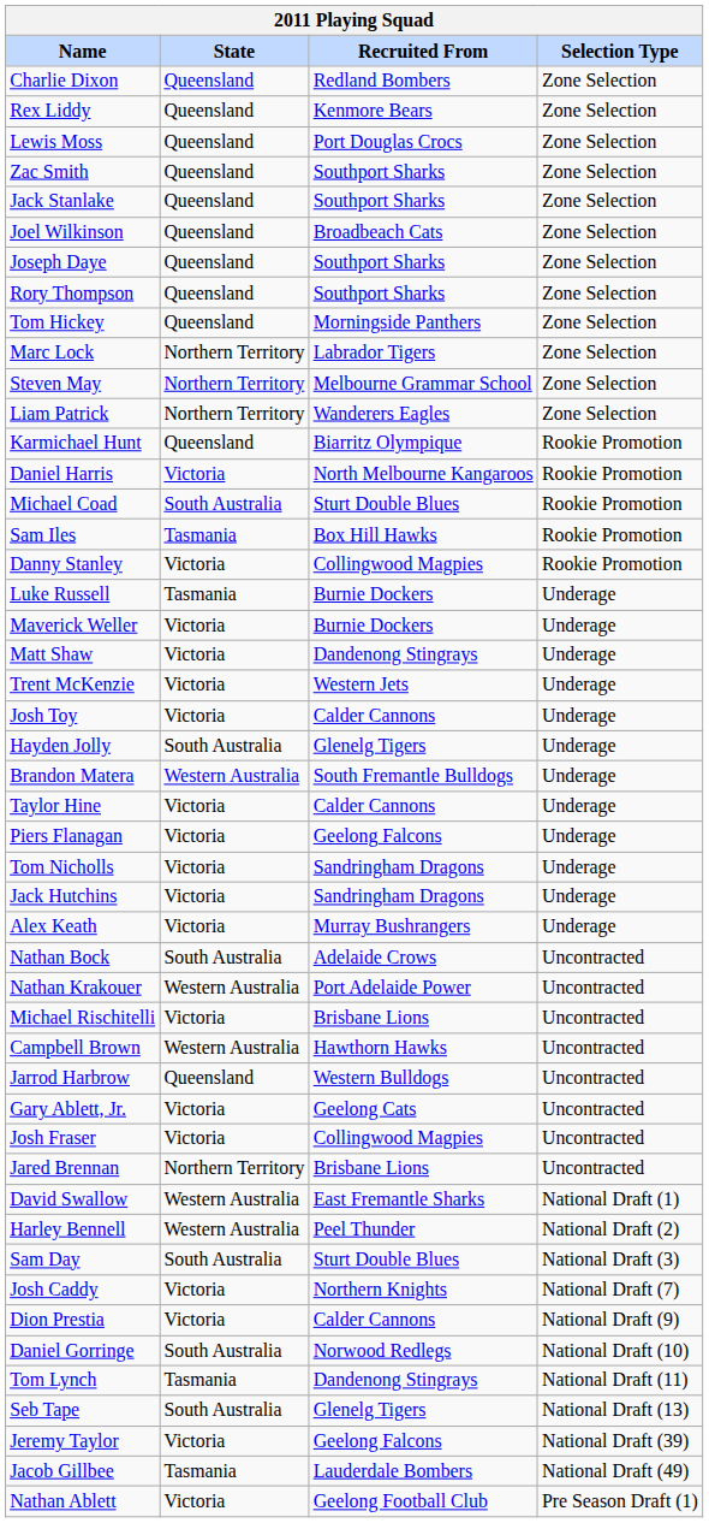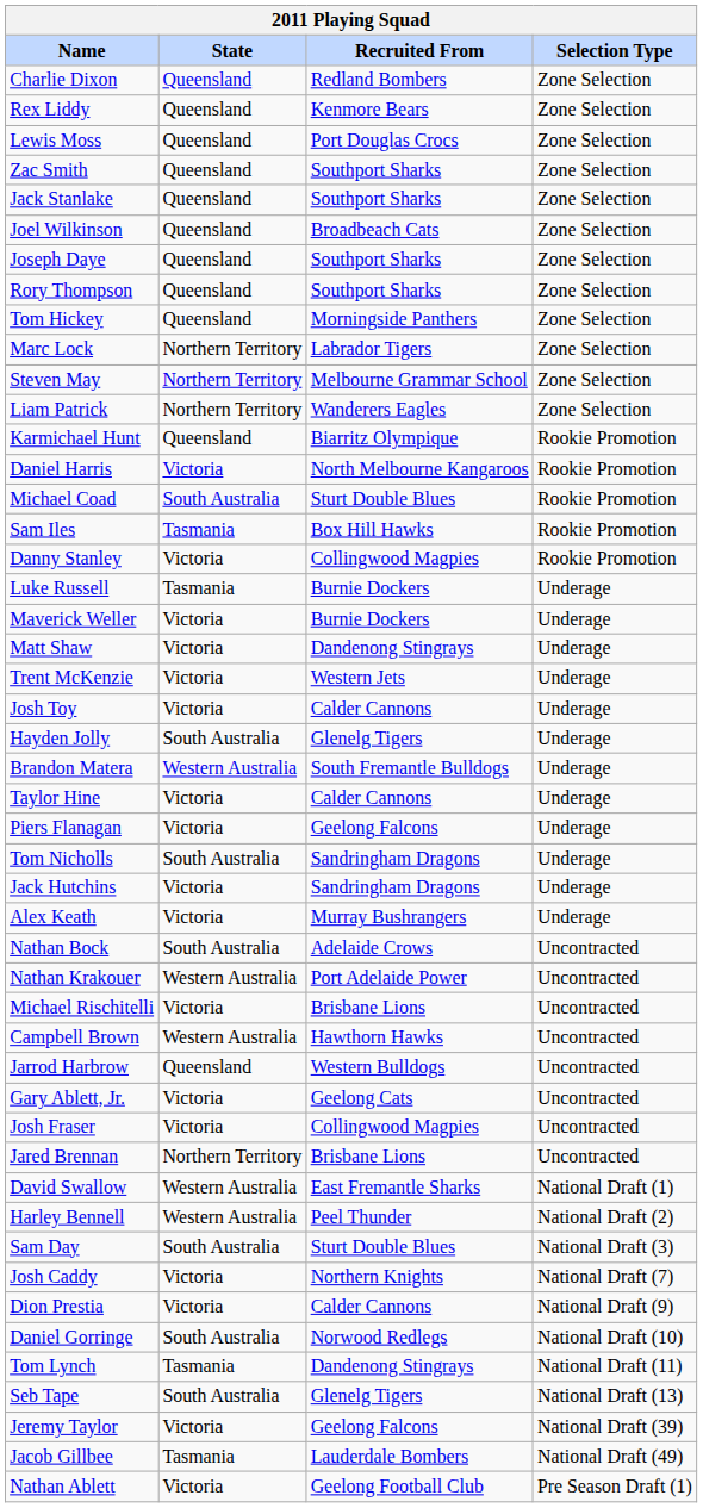 <table class="wikitable collapsible collapsed">
 <tr>
 <th colspan="4">2011 Playing Squad</th>
 </tr>
 <tr style="background:#c1d8ff; text-align:center;">
 <td><strong>Name</strong></td>
 <td><strong>State</strong></td>
 <td><strong>Recruited From</strong></td>
 <td><strong>Selection Type</strong></td>
 </tr>
 <tr>
 <td><a href='#'>Charlie Dixon</a></td>
 <td><a href='#'>Queensland</a></td>
 <td><a href='#'>Redland Bombers</a></td>
 <td>Zone Selection</td>
 </tr>
 <tr>
 <td><a href='#'>Rex Liddy</a></td>
 <td>Queensland</td>
 <td><a href='#'>Kenmore Bears</a></td>
 <td>Zone Selection</td>
 </tr>
 <tr>
 <td><a href='#'>Lewis Moss</a></td>
 <td>Queensland</td>
 <td><a href='#'>Port Douglas Crocs</a></td>
 <td>Zone Selection</td>
 </tr>
 <tr>
 <td><a href='#'>Zac Smith</a></td>
 <td>Queensland</td>
 <td><a href='#'>Southport Sharks</a></td>
 <td>Zone Selection</td>
 </tr>
 <tr>
 <td><a href='#'>Jack Stanlake</a></td>
 <td>Queensland</td>
 <td><a href='#'>Southport Sharks</a></td>
 <td>Zone Selection</td>
 </tr>
 <tr>
 <td><a href='#'>Joel Wilkinson</a></td>
 <td>Queensland</td>
 <td><a href='#'>Broadbeach Cats</a></td>
 <td>Zone Selection</td>
 </tr>
 <tr>
 <td><a href='#'>Joseph Daye</a></td>
 <td>Queensland</td>
 <td><a href='#'>Southport Sharks</a></td>
 <td>Zone Selection</td>
 </tr>
 <tr>
 <td><a href='#'>Rory Thompson</a></td>
 <td>Queensland</td>
 <td><a href='#'>Southport Sharks</a></td>
 <td>Zone Selection</td>
 </tr>
 <tr>
 <td><a href='#'>Tom Hickey</a></td>
 <td>Queensland</td>
 <td><a href='#'>Morningside Panthers</a></td>
 <td>Zone Selection</td>
 </tr>
 <tr>
 <td><a href='#'>Marc Lock</a></td>
 <td>Northern Territory</td>
 <td><a href='#'>Labrador Tigers</a></td>
 <td>Zone Selection</td>
 </tr>
 <tr>
 <td><a href='#'>Steven May</a></td>
 <td><a href='#'>Northern Territory</a></td>
 <td><a href='#'>Melbourne Grammar School</a></td>
 <td>Zone Selection</td>
 </tr>
 <tr>
 <td><a href='#'>Liam Patrick</a></td>
 <td>Northern Territory</td>
 <td><a href='#'>Wanderers Eagles</a></td>
 <td>Zone Selection</td>
 </tr>
 <tr>
 <td><a href='#'>Karmichael Hunt</a></td>
 <td>Queensland</td>
 <td><a href='#'>Biarritz Olympique</a></td>
 <td>Rookie Promotion</td>
 </tr>
 <tr>
 <td><a href='#'>Daniel Harris</a></td>
 <td><a href='#'>Victoria</a></td>
 <td><a href='#'>North Melbourne Kangaroos</a></td>
 <td>Rookie Promotion</td>
 </tr>
 <tr>
 <td><a href='#'>Michael Coad</a></td>
 <td><a href='#'>South Australia</a></td>
 <td><a href='#'>Sturt Double Blues</a></td>
 <td>Rookie Promotion</td>
 </tr>
 <tr>
 <td><a href='#'>Sam Iles</a></td>
 <td><a href='#'>Tasmania</a></td>
 <td><a href='#'>Box Hill Hawks</a></td>
 <td>Rookie Promotion</td>
 </tr>
 <tr>
 <td><a href='#'>Danny Stanley</a></td>
 <td>Victoria</td>
 <td><a href='#'>Collingwood Magpies</a></td>
 <td>Rookie Promotion</td>
 </tr>
 <tr>
 <td><a href='#'>Luke Russell</a></td>
 <td>Tasmania</td>
 <td><a href='#'>Burnie Dockers</a></td>
 <td>Underage</td>
 </tr>
 <tr>
 <td><a href='#'>Maverick Weller</a></td>
 <td>Victoria</td>
 <td><a href='#'>Burnie Dockers</a></td>
 <td>Underage</td>
 </tr>
 <tr>
 <td><a href='#'>Matt Shaw</a></td>
 <td>Victoria</td>
 <td><a href='#'>Dandenong Stingrays</a></td>
 <td>Underage</td>
 </tr>
 <tr>
 <td><a href='#'>Trent McKenzie</a></td>
 <td>Victoria</td>
 <td><a href='#'>Western Jets</a></td>
 <td>Underage</td>
 </tr>
 <tr>
 <td><a href='#'>Josh Toy</a></td>
 <td>Victoria</td>
 <td><a href='#'>Calder Cannons</a></td>
 <td>Underage</td>
 </tr>
 <tr>
 <td><a href='#'>Hayden Jolly</a></td>
 <td>South Australia</td>
 <td><a href='#'>Glenelg Tigers</a></td>
 <td>Underage</td>
 </tr>
 <tr>
 <td><a href='#'>Brandon Matera</a></td>
 <td><a href='#'>Western Australia</a></td>
 <td><a href='#'>South Fremantle Bulldogs</a></td>
 <td>Underage</td>
 </tr>
 <tr>
 <td><a href='#'>Taylor Hine</a></td>
 <td>Victoria</td>
 <td><a href='#'>Calder Cannons</a></td>
 <td>Underage</td>
 </tr>
 <tr>
 <td><a href='#'>Piers Flanagan</a></td>
 <td>Victoria</td>
 <td><a href='#'>Geelong Falcons</a></td>
 <td>Underage</td>
 </tr>
 <tr>
 <td><a href='#'>Tom Nicholls</a></td>
-<td>Victoria</td>
+<td>South Australia</td>
 <td><a href='#'>Sandringham Dragons</a></td>
 <td>Underage</td>
 </tr>
 <tr>
 <td><a href='#'>Jack Hutchins</a></td>
 <td>Victoria</td>
 <td><a href='#'>Sandringham Dragons</a></td>
 <td>Underage</td>
 </tr>
 <tr>
 <td><a href='#'>Alex Keath</a></td>
 <td>Victoria</td>
 <td><a href='#'>Murray Bushrangers</a></td>
 <td>Underage</td>
 </tr>
 <tr>
 <td><a href='#'>Nathan Bock</a></td>
 <td>South Australia</td>
 <td><a href='#'>Adelaide Crows</a></td>
 <td>Uncontracted</td>
 </tr>
 <tr>
 <td><a href='#'>Nathan Krakouer</a></td>
 <td>Western Australia</td>
 <td><a href='#'>Port Adelaide Power</a></td>
 <td>Uncontracted</td>
 </tr>
 <tr>
 <td><a href='#'>Michael Rischitelli</a></td>
 <td>Victoria</td>
 <td><a href='#'>Brisbane Lions</a></td>
 <td>Uncontracted</td>
 </tr>
 <tr>
 <td><a href='#'>Campbell Brown</a></td>
 <td>Western Australia</td>
 <td><a href='#'>Hawthorn Hawks</a></td>
 <td>Uncontracted</td>
 </tr>
 <tr>
 <td><a href='#'>Jarrod Harbrow</a></td>
 <td>Queensland</td>
 <td><a href='#'>Western Bulldogs</a></td>
 <td>Uncontracted</td>
 </tr>
 <tr>
 <td><a href='#'>Gary Ablett, Jr.</a></td>
 <td>Victoria</td>
 <td><a href='#'>Geelong Cats</a></td>
 <td>Uncontracted</td>
 </tr>
 <tr>
 <td><a href='#'>Josh Fraser</a></td>
 <td>Victoria</td>
 <td><a href='#'>Collingwood Magpies</a></td>
 <td>Uncontracted</td>
 </tr>
 <tr>
 <td><a href='#'>Jared Brennan</a></td>
 <td>Northern Territory</td>
 <td><a href='#'>Brisbane Lions</a></td>
 <td>Uncontracted</td>
 </tr>
 <tr>
 <td><a href='#'>David Swallow</a></td>
 <td>Western Australia</td>
 <td><a href='#'>East Fremantle Sharks</a></td>
 <td>National Draft (1)</td>
 </tr>
 <tr>
 <td><a href='#'>Harley Bennell</a></td>
 <td>Western Australia</td>
 <td><a href='#'>Peel Thunder</a></td>
 <td>National Draft (2)</td>
 </tr>
 <tr>
 <td><a href='#'>Sam Day</a></td>
 <td>South Australia</td>
 <td><a href='#'>Sturt Double Blues</a></td>
 <td>National Draft (3)</td>
 </tr>
 <tr>
 <td><a href='#'>Josh Caddy</a></td>
 <td>Victoria</td>
 <td><a href='#'>Northern Knights</a></td>
 <td>National Draft (7)</td>
 </tr>
 <tr>
 <td><a href='#'>Dion Prestia</a></td>
 <td>Victoria</td>
 <td><a href='#'>Calder Cannons</a></td>
 <td>National Draft (9)</td>
 </tr>
 <tr>
 <td><a href='#'>Daniel Gorringe</a></td>
 <td>South Australia</td>
 <td><a href='#'>Norwood Redlegs</a></td>
 <td>National Draft (10)</td>
 </tr>
 <tr>
 <td><a href='#'>Tom Lynch</a></td>
 <td>Tasmania</td>
 <td><a href='#'>Dandenong Stingrays</a></td>
 <td>National Draft (11)</td>
 </tr>
 <tr>
 <td><a href='#'>Seb Tape</a></td>
 <td>South Australia</td>
 <td><a href='#'>Glenelg Tigers</a></td>
 <td>National Draft (13)</td>
 </tr>
 <tr>
 <td><a href='#'>Jeremy Taylor</a></td>
 <td>Victoria</td>
 <td><a href='#'>Geelong Falcons</a></td>
 <td>National Draft (39)</td>
 </tr>
 <tr>
 <td><a href='#'>Jacob Gillbee</a></td>
 <td>Tasmania</td>
 <td><a href='#'>Lauderdale Bombers</a></td>
 <td>National Draft (49)</td>
 </tr>
 <tr>
 <td><a href='#'>Nathan Ablett</a></td>
 <td>Victoria</td>
 <td><a href='#'>Geelong Football Club</a></td>
 <td>Pre Season Draft (1)</td>
 </tr>
 </table>
